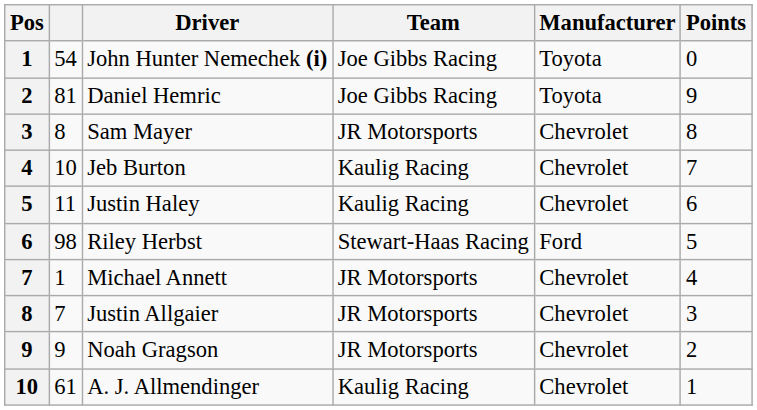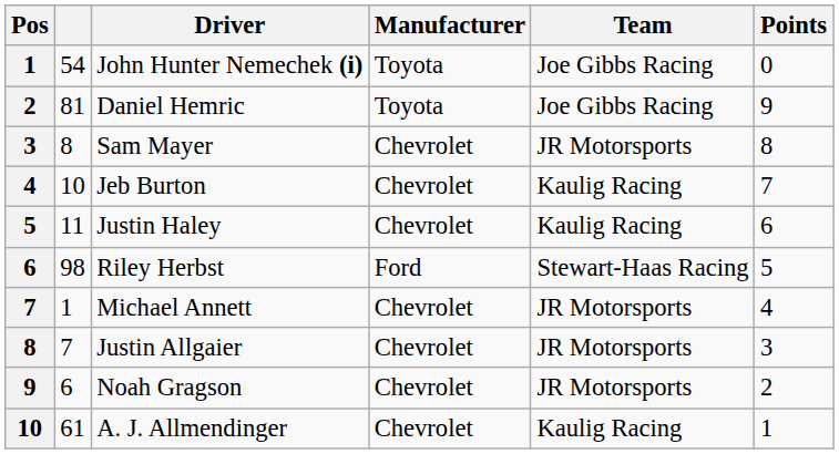 <table class="wikitable" style="font-size:98%">
 <tr>
 <th>Pos</th>
 <th></th>
 <th>Driver</th>
+<th>Manufacturer</th>
 <th>Team</th>
-<th>Manufacturer</th>
 <th>Points</th>
 </tr>
 <tr>
 <th>1</th>
 <td>54</td>
 <td>John Hunter Nemechek <strong>(i)</strong></td>
+<td>Toyota</td>
 <td>Joe Gibbs Racing</td>
-<td>Toyota</td>
 <td>0</td>
 </tr>
 <tr>
 <th>2</th>
 <td>81</td>
 <td>Daniel Hemric</td>
+<td>Toyota</td>
 <td>Joe Gibbs Racing</td>
-<td>Toyota</td>
 <td>9</td>
 </tr>
 <tr>
 <th>3</th>
 <td>8</td>
 <td>Sam Mayer</td>
+<td>Chevrolet</td>
 <td>JR Motorsports</td>
-<td>Chevrolet</td>
 <td>8</td>
 </tr>
 <tr>
 <th>4</th>
 <td>10</td>
 <td>Jeb Burton</td>
+<td>Chevrolet</td>
 <td>Kaulig Racing</td>
-<td>Chevrolet</td>
 <td>7</td>
 </tr>
 <tr>
 <th>5</th>
 <td>11</td>
 <td>Justin Haley</td>
+<td>Chevrolet</td>
 <td>Kaulig Racing</td>
-<td>Chevrolet</td>
 <td>6</td>
 </tr>
 <tr>
 <th>6</th>
 <td>98</td>
 <td>Riley Herbst</td>
+<td>Ford</td>
 <td>Stewart-Haas Racing</td>
-<td>Ford</td>
 <td>5</td>
 </tr>
 <tr>
 <th>7</th>
 <td>1</td>
 <td>Michael Annett</td>
+<td>Chevrolet</td>
 <td>JR Motorsports</td>
-<td>Chevrolet</td>
 <td>4</td>
 </tr>
 <tr>
 <th>8</th>
 <td>7</td>
 <td>Justin Allgaier</td>
+<td>Chevrolet</td>
 <td>JR Motorsports</td>
-<td>Chevrolet</td>
 <td>3</td>
 </tr>
 <tr>
 <th>9</th>
-<td>9</td>
+<td>6</td>
 <td>Noah Gragson</td>
+<td>Chevrolet</td>
 <td>JR Motorsports</td>
-<td>Chevrolet</td>
 <td>2</td>
 </tr>
 <tr>
 <th>10</th>
 <td>61</td>
 <td>A. J. Allmendinger</td>
+<td>Chevrolet</td>
 <td>Kaulig Racing</td>
-<td>Chevrolet</td>
 <td>1</td>
 </tr>
 </table>
